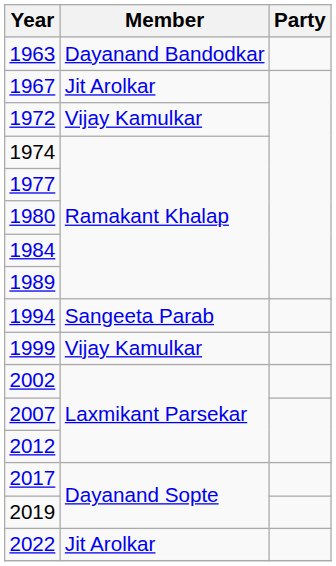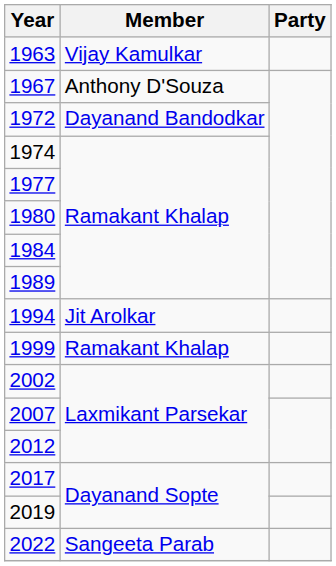 <table class="wikitable sortable">
 <tr>
 <th>Year</th>
 <th>Member</th>
 <th colspan="2">Party</th>
 </tr>
 <tr>
 <td><a href='#'>1963</a></td>
-<td><a href='#'>Dayanand Bandodkar</a></td>
+<td><a href='#'>Vijay Kamulkar</a></td>
 <td></td>
 </tr>
 <tr>
 <td><a href='#'>1967</a></td>
-<td><a href='#'>Jit Arolkar</a></td>
+<td>Anthony D'Souza</td>
 </tr>
 <tr>
 <td><a href='#'>1972</a></td>
-<td><a href='#'>Vijay Kamulkar</a></td>
+<td><a href='#'>Dayanand Bandodkar</a></td>
 </tr>
 <tr>
 <td>1974</td>
 <td rowspan=5><a href='#'>Ramakant Khalap</a></td>
 </tr>
 <tr>
 <td><a href='#'>1977</a></td>
 </tr>
 <tr>
 <td><a href='#'>1980</a></td>
 </tr>
 <tr>
 <td><a href='#'>1984</a></td>
 </tr>
 <tr>
 <td><a href='#'>1989</a></td>
 </tr>
 <tr>
 <td><a href='#'>1994</a></td>
-<td><a href='#'>Sangeeta Parab</a></td>
+<td><a href='#'>Jit Arolkar</a></td>
 <td></td>
 </tr>
 <tr>
 <td><a href='#'>1999</a></td>
-<td><a href='#'>Vijay Kamulkar</a></td>
+<td><a href='#'>Ramakant Khalap</a></td>
 <td></td>
 </tr>
 <tr>
 <td><a href='#'>2002</a></td>
 <td rowspan=3><a href='#'>Laxmikant Parsekar</a></td>
 <td></td>
 </tr>
 <tr>
 <td><a href='#'>2007</a></td>
 </tr>
 <tr>
 <td><a href='#'>2012</a></td>
 </tr>
 <tr>
 <td><a href='#'>2017</a></td>
 <td rowspan=2><a href='#'>Dayanand Sopte</a></td>
 <td></td>
 </tr>
 <tr>
 <td>2019</td>
 <td></td>
 </tr>
 <tr>
 <td><a href='#'>2022</a></td>
-<td><a href='#'>Jit Arolkar</a></td>
+<td><a href='#'>Sangeeta Parab</a></td>
 <td></td>
 </tr>
 <tr>
 </tr>
 </table>
